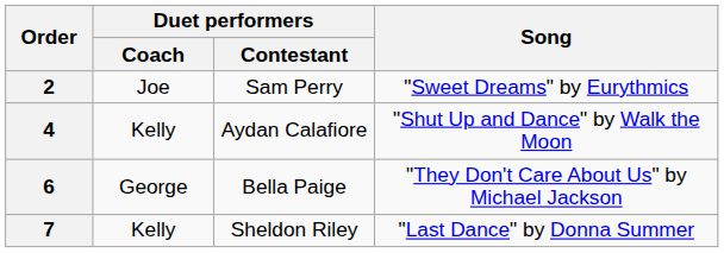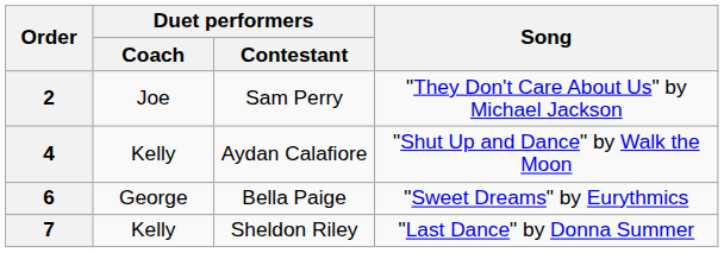 <table class="wikitable" style="text-align:center; width:89%;">
 <tr>
 <th rowspan="2" width="5%">Order</th>
 <th colspan="2">Duet performers</th>
 <th rowspan="2" width="30%">Song</th>
 </tr>
 <tr>
 <th width="10%">Coach</th>
 <th width="10%">Contestant</th>
 </tr>
 <tr>
 <th scope="row">2</th>
 <td>Joe</td>
 <td>Sam Perry</td>
-<td>"<a href='#'>Sweet Dreams</a>" by <a href='#'>Eurythmics</a></td>
+<td>"<a href='#'>They Don't Care About Us</a>" by <a href='#'>Michael Jackson</a></td>
 </tr>
 <tr>
 <th scope="row">4</th>
 <td>Kelly</td>
 <td>Aydan Calafiore</td>
 <td>"<a href='#'>Shut Up and Dance</a>" by <a href='#'>Walk the Moon</a></td>
 </tr>
 <tr>
 <th scope="row">6</th>
 <td>George</td>
 <td>Bella Paige</td>
-<td>"<a href='#'>They Don't Care About Us</a>" by <a href='#'>Michael Jackson</a></td>
+<td>"<a href='#'>Sweet Dreams</a>" by <a href='#'>Eurythmics</a></td>
 </tr>
 <tr>
 <th scope="row">7</th>
 <td>Kelly</td>
 <td>Sheldon Riley</td>
 <td>"<a href='#'>Last Dance</a>" by <a href='#'>Donna Summer</a></td>
 </tr>
 </table>
